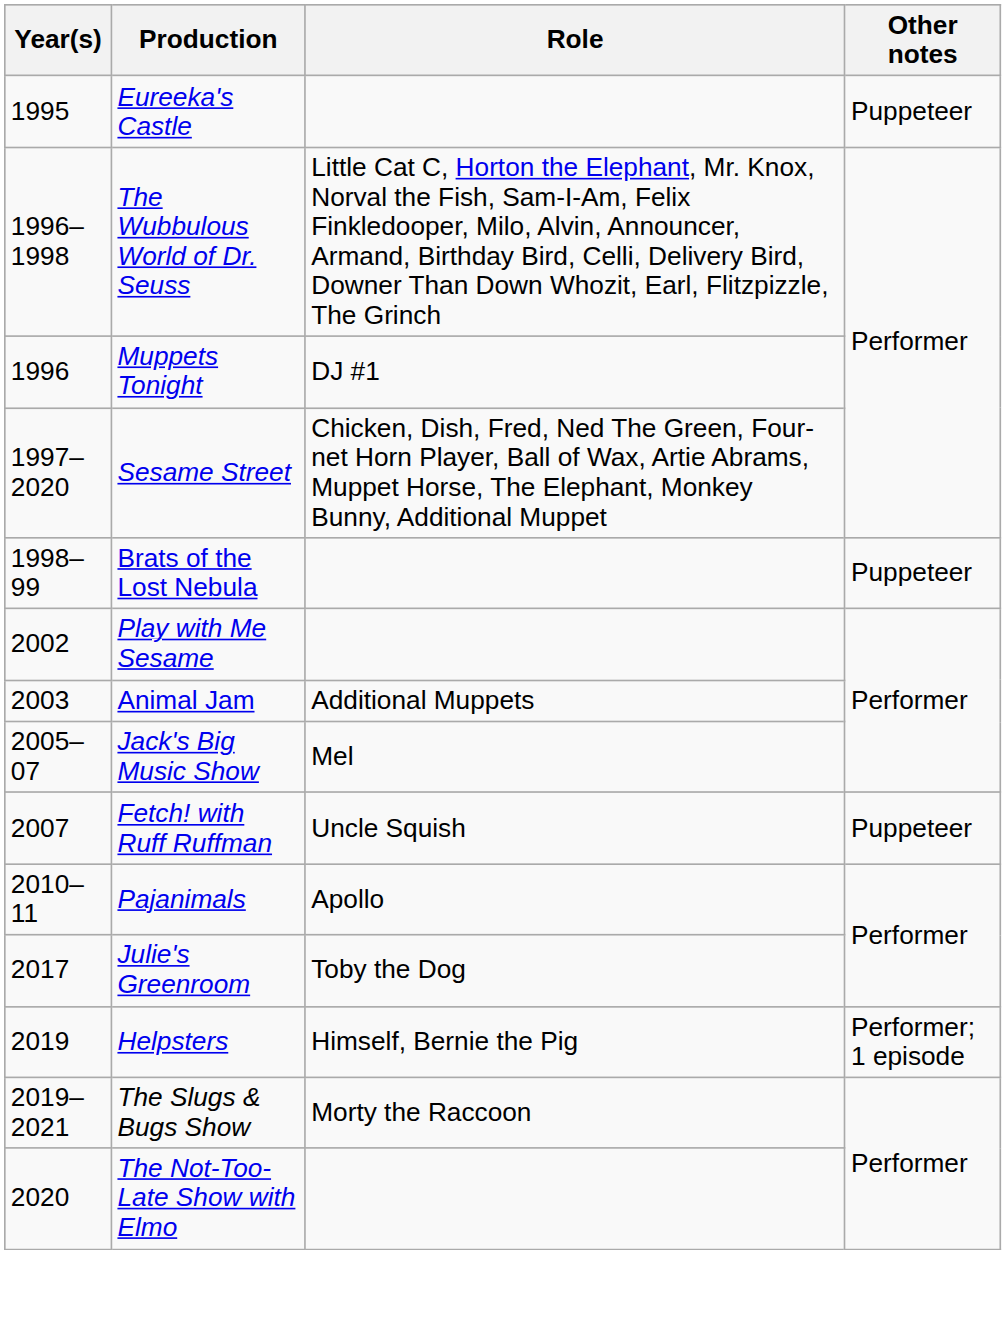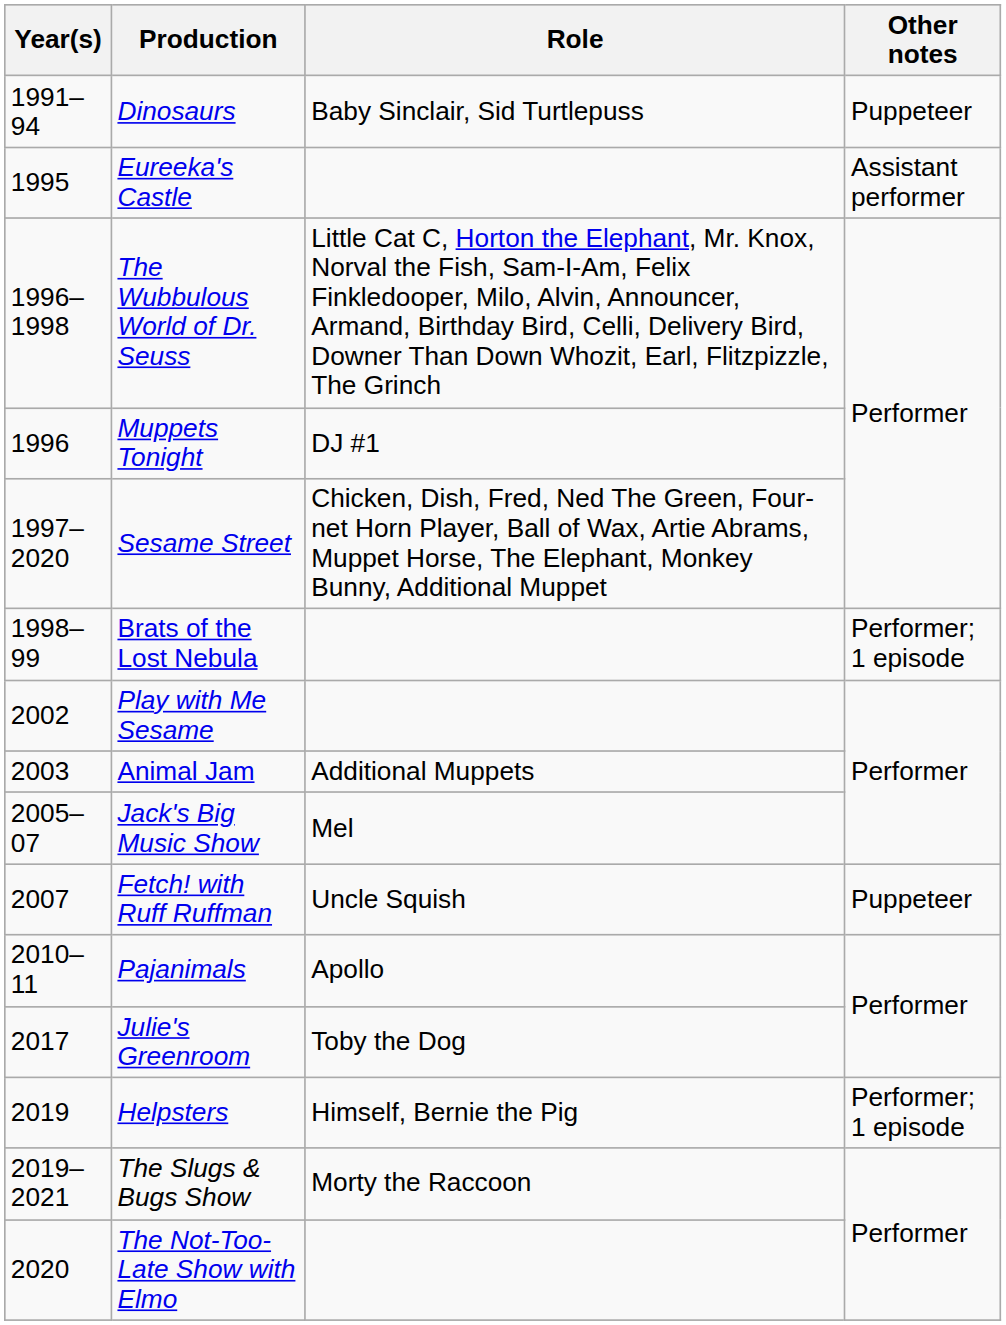 <table class="wikitable">
 <tr>
 <th>Year(s)</th>
 <th>Production</th>
 <th>Role</th>
 <th>Other notes</th>
 </tr>
 <tr>
+<td>1991–94</td>
+<td><em><a href='#'>Dinosaurs</a></em></td>
+<td>Baby Sinclair, Sid Turtlepuss</td>
+<td>Puppeteer</td>
+</tr>
+<tr>
 <td>1995</td>
 <td><em><a href='#'>Eureeka's Castle</a></em></td>
 <td></td>
-<td>Puppeteer</td>
+<td>Assistant performer</td>
 </tr>
 <tr>
 <td>1996–1998</td>
 <td><em><a href='#'>The Wubbulous World of Dr. Seuss</a></em></td>
 <td>Little Cat C, <a href='#'>Horton the Elephant</a>, Mr. Knox, Norval the Fish, Sam-I-Am, Felix Finkledooper, Milo, Alvin, Announcer, Armand, Birthday Bird, Celli, Delivery Bird, Downer Than Down Whozit, Earl, Flitzpizzle, The Grinch</td>
 <td rowspan="3">Performer</td>
 </tr>
 <tr>
 <td>1996</td>
 <td><em><a href='#'>Muppets Tonight</a></em></td>
 <td>DJ #1</td>
 </tr>
 <tr>
 <td>1997–2020</td>
 <td><em><a href='#'>Sesame Street</a></em></td>
 <td>Chicken, Dish, Fred, Ned The Green, Four-net Horn Player, Ball of Wax, Artie Abrams, Muppet Horse, The Elephant, Monkey Bunny, Additional Muppet</td>
 </tr>
 <tr>
 <td>1998–99</td>
 <td><a href='#'>Brats of the Lost Nebula</a></td>
 <td></td>
-<td>Puppeteer</td>
+<td>Performer; 1 episode</td>
 </tr>
 <tr>
 <td>2002</td>
 <td><em><a href='#'>Play with Me Sesame</a></em></td>
 <td></td>
 <td rowspan="3">Performer</td>
 </tr>
 <tr>
 <td>2003</td>
 <td><a href='#'>Animal Jam</a></td>
 <td>Additional Muppets</td>
 </tr>
 <tr>
 <td>2005–07</td>
 <td><em><a href='#'>Jack's Big Music Show</a></em></td>
 <td>Mel</td>
 </tr>
 <tr>
 <td>2007</td>
 <td><em><a href='#'>Fetch! with Ruff Ruffman</a></em></td>
 <td>Uncle Squish</td>
 <td>Puppeteer</td>
 </tr>
 <tr>
 <td>2010–11</td>
 <td><em><a href='#'>Pajanimals</a></em></td>
 <td>Apollo</td>
 <td rowspan="2">Performer</td>
 </tr>
 <tr>
 <td>2017</td>
 <td><em><a href='#'>Julie's Greenroom</a></em></td>
 <td>Toby the Dog</td>
 </tr>
 <tr>
 <td>2019</td>
 <td><em><a href='#'>Helpsters</a></em></td>
 <td>Himself, Bernie the Pig</td>
 <td>Performer; 1 episode</td>
 </tr>
 <tr>
 <td>2019–2021</td>
 <td><em>The Slugs & Bugs Show</em></td>
 <td>Morty the Raccoon</td>
 <td rowspan="2">Performer</td>
 </tr>
 <tr>
 <td>2020</td>
 <td><em><a href='#'>The Not-Too-Late Show with Elmo</a></em></td>
 <td></td>
 </tr>
 </table>
